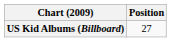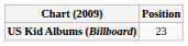 <table class="wikitable plainrowheaders" style="text-align:center">
 <tr>
 <th scope="col">Chart (2009)</th>
 <th scope="col">Position</th>
 </tr>
 <tr>
 <th scope="row">US Kid Albums (<em>Billboard</em>)</th>
-<td>27</td>
+<td>23</td>
 </tr>
 </table>
